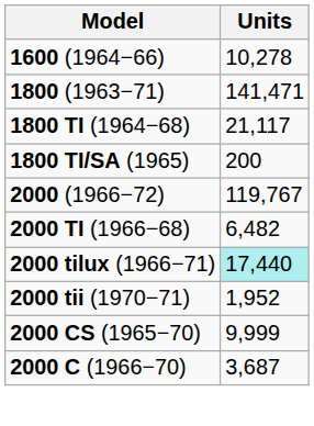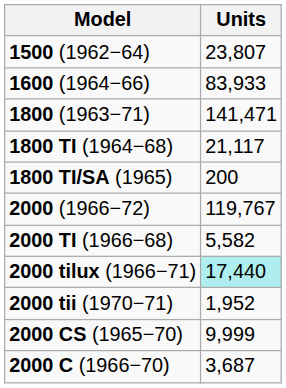 <table class="wikitable">
 <tr>
 <th>Model</th>
 <th>Units</th>
 </tr>
 <tr>
+<td><strong>1500</strong> (1962−64)</td>
+<td>23,807</td>
+</tr>
+<tr>
 <td><strong>1600</strong> (1964−66)</td>
-<td>10,278</td>
+<td>83,933</td>
 </tr>
 <tr>
 <td><strong>1800</strong> (1963−71)</td>
 <td>141,471</td>
 </tr>
 <tr>
 <td><strong>1800 TI</strong> (1964−68)</td>
 <td>21,117</td>
 </tr>
 <tr>
 <td><strong>1800 TI/SA</strong> (1965)</td>
 <td>200</td>
 </tr>
 <tr>
 <td><strong>2000</strong> (1966−72)</td>
 <td>119,767</td>
 </tr>
 <tr>
 <td><strong>2000 TI</strong> (1966−68)</td>
-<td>6,482</td>
+<td>5,582</td>
 </tr>
 <tr>
 <td><strong>2000 tilux</strong> (1966−71)</td>
 <td style="background: paleturquoise;">17,440</td>
 </tr>
 <tr>
 <td><strong>2000 tii</strong> (1970−71)</td>
 <td>1,952</td>
 </tr>
 <tr>
 <td><strong>2000 CS</strong> (1965−70)</td>
 <td>9,999</td>
 </tr>
 <tr>
 <td><strong>2000 C</strong> (1966−70)</td>
 <td>3,687</td>
 </tr>
 </table>
